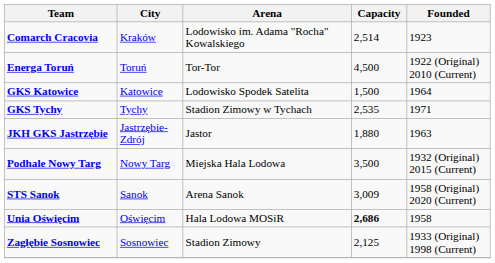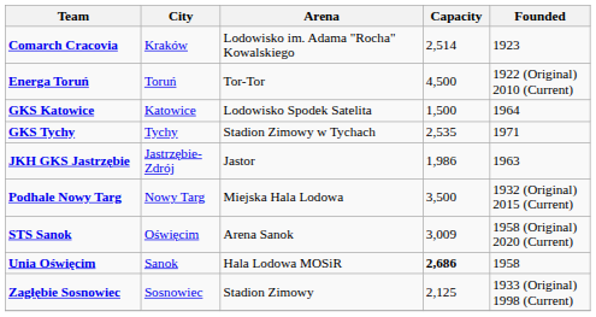 <table class="wikitable sortable" width=55%>
 <tr>
 <th width=220px>Team</th>
 <th width=100px>City</th>
 <th width=350px>Arena</th>
 <th width=80px>Capacity</th>
 <th width=150px>Founded</th>
 </tr>
 <tr>
 <td><strong><a href='#'>Comarch Cracovia</a></strong></td>
 <td><a href='#'>Kraków</a></td>
 <td>Lodowisko im. Adama "Rocha" Kowalskiego</td>
 <td>2,514</td>
 <td>1923</td>
 </tr>
 <tr>
 <td><strong><a href='#'>Energa Toruń</a></strong></td>
 <td><a href='#'>Toruń</a></td>
 <td>Tor-Tor</td>
 <td>4,500</td>
 <td>1922 (Original) 2010 (Current)</td>
 </tr>
 <tr>
 <td><strong><a href='#'>GKS Katowice</a></strong></td>
 <td><a href='#'>Katowice</a></td>
 <td>Lodowisko Spodek Satelita</td>
 <td>1,500</td>
 <td>1964</td>
 </tr>
 <tr>
 <td><strong><a href='#'>GKS Tychy</a></strong></td>
 <td><a href='#'>Tychy</a></td>
 <td>Stadion Zimowy w Tychach</td>
 <td>2,535</td>
 <td>1971</td>
 </tr>
 <tr>
 <td><strong><a href='#'>JKH GKS Jastrzębie</a></strong></td>
 <td><a href='#'>Jastrzębie-Zdrój</a></td>
 <td>Jastor</td>
-<td>1,880</td>
+<td>1,986</td>
 <td>1963</td>
 </tr>
 <tr>
 <td><strong><a href='#'>Podhale Nowy Targ</a></strong></td>
 <td><a href='#'>Nowy Targ</a></td>
 <td>Miejska Hala Lodowa</td>
 <td>3,500</td>
 <td>1932 (Original) 2015 (Current)</td>
 </tr>
 <tr>
 <td><strong><a href='#'>STS Sanok</a></strong></td>
-<td><a href='#'>Sanok</a></td>
+<td><a href='#'>Oświęcim</a></td>
 <td>Arena Sanok</td>
 <td>3,009</td>
 <td>1958 (Original) 2020 (Current)</td>
 </tr>
 <tr>
 <td><strong><a href='#'>Unia Oświęcim</a></strong></td>
-<td><a href='#'>Oświęcim</a></td>
+<td><a href='#'>Sanok</a></td>
 <td>Hala Lodowa MOSiR</td>
 <td><strong>2,686</strong></td>
 <td>1958</td>
 </tr>
 <tr>
 <td><strong><a href='#'>Zagłębie Sosnowiec</a></strong></td>
 <td><a href='#'>Sosnowiec</a></td>
 <td>Stadion Zimowy</td>
 <td>2,125</td>
 <td>1933 (Original) 1998 (Current)</td>
 </tr>
 <tr>
 </tr>
 </table>
